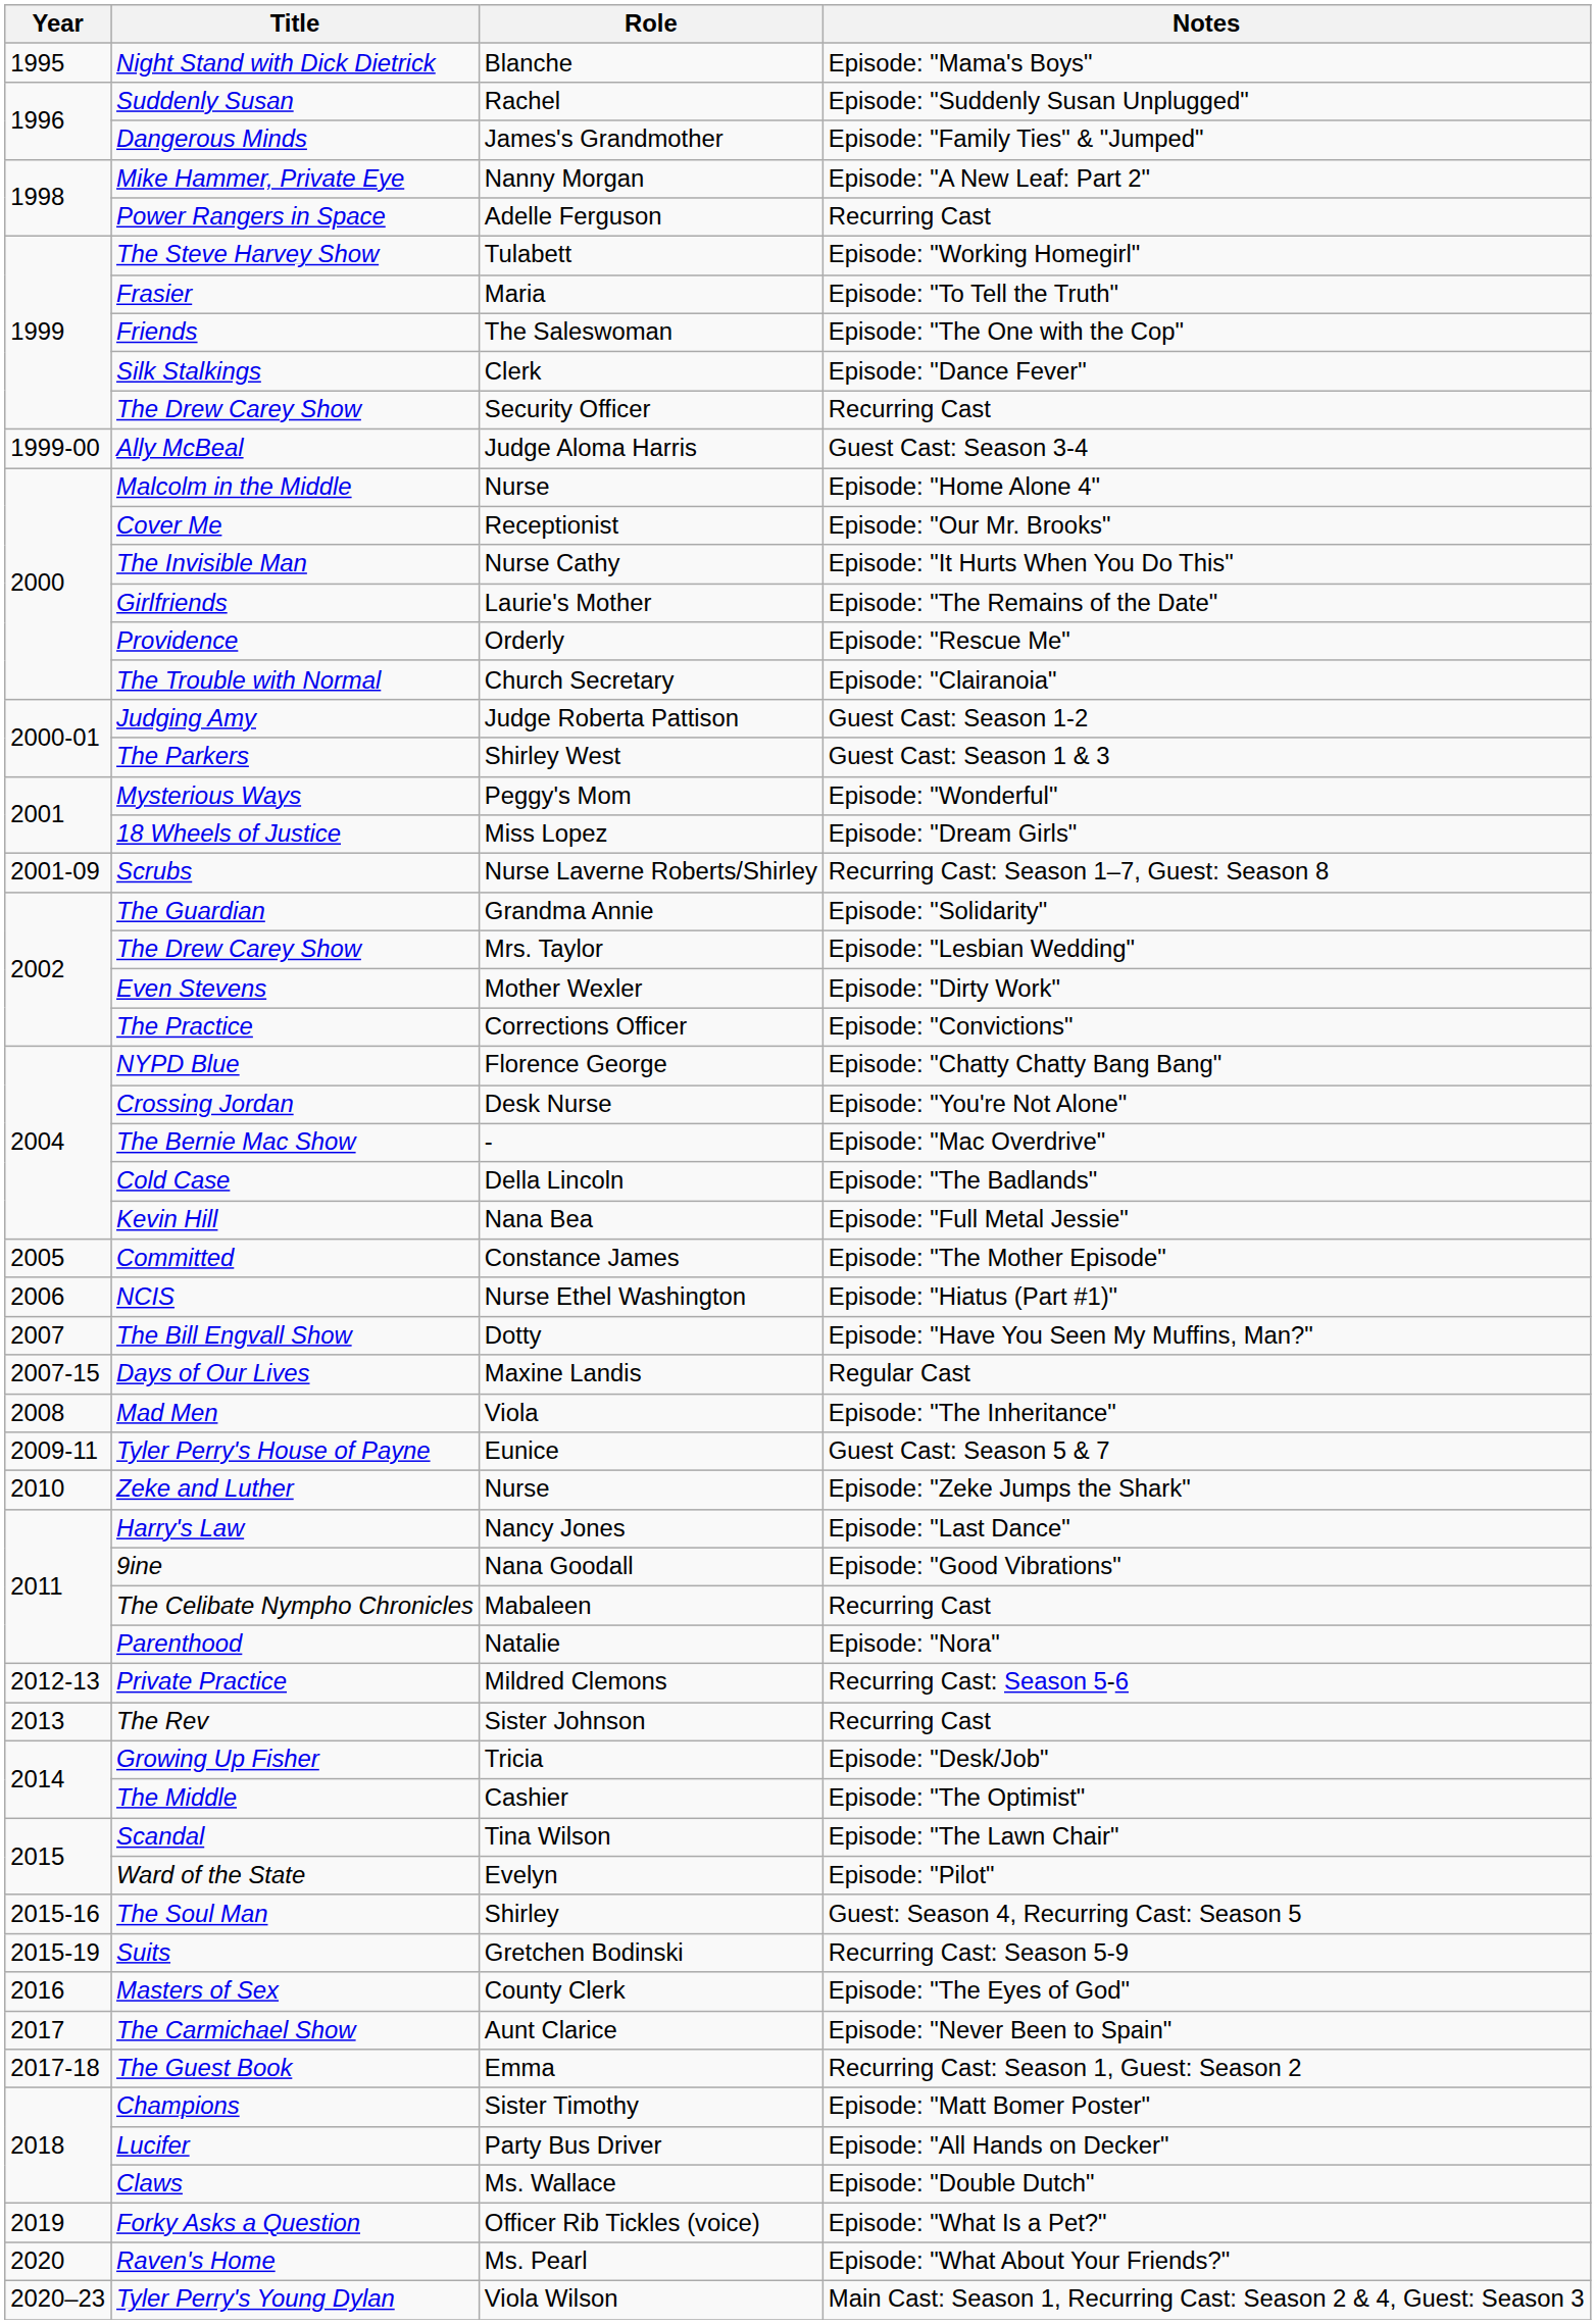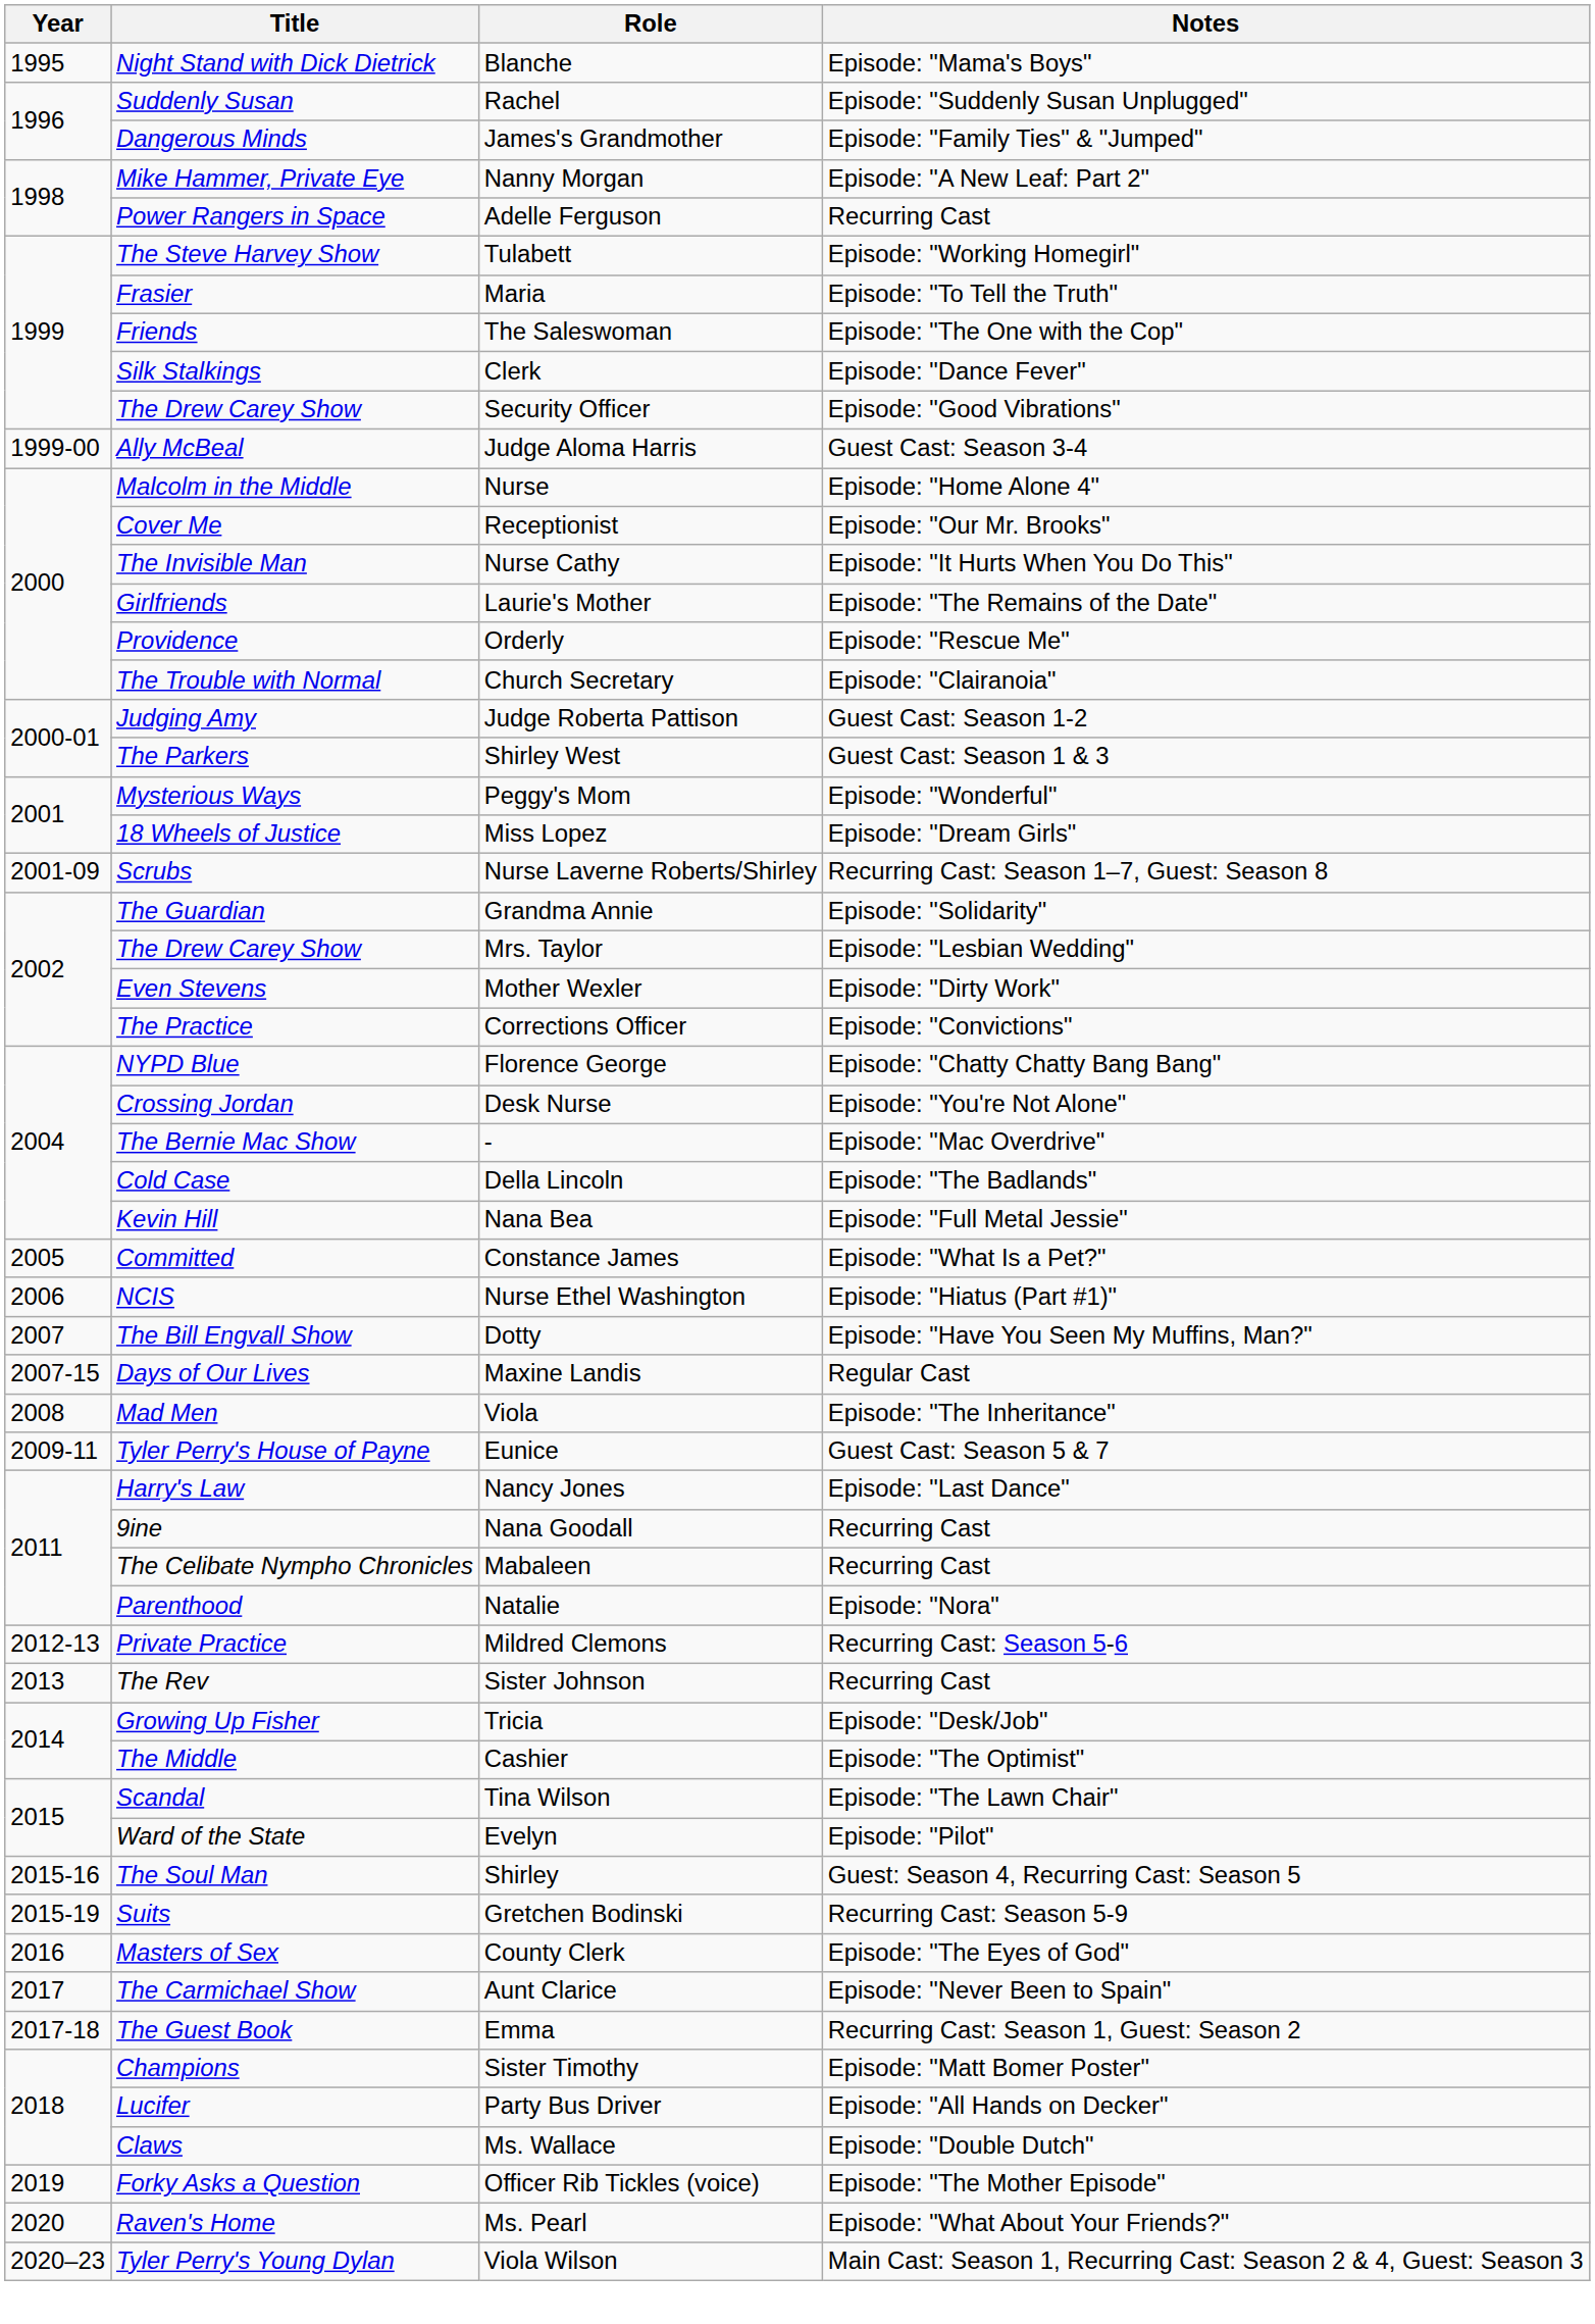 <table class="wikitable plainrowheaders sortable" style="margin-right: 0;">
 <tr>
 <th>Year</th>
 <th>Title</th>
 <th>Role</th>
 <th>Notes</th>
 </tr>
 <tr>
 <td>1995</td>
 <td><em><a href='#'>Night Stand with Dick Dietrick</a></em></td>
 <td>Blanche</td>
 <td>Episode: "Mama's Boys"</td>
 </tr>
 <tr>
 <td rowspan=2>1996</td>
 <td><em><a href='#'>Suddenly Susan</a></em></td>
 <td>Rachel</td>
 <td>Episode: "Suddenly Susan Unplugged"</td>
 </tr>
 <tr>
 <td><em><a href='#'>Dangerous Minds</a></em></td>
 <td>James's Grandmother</td>
 <td>Episode: "Family Ties" & "Jumped"</td>
 </tr>
 <tr>
 <td rowspan=2>1998</td>
 <td><em><a href='#'>Mike Hammer, Private Eye</a></em></td>
 <td>Nanny Morgan</td>
 <td>Episode: "A New Leaf: Part 2"</td>
 </tr>
 <tr>
 <td><em><a href='#'>Power Rangers in Space</a></em></td>
 <td>Adelle Ferguson</td>
 <td>Recurring Cast</td>
 </tr>
 <tr>
 <td rowspan=5>1999</td>
 <td><em><a href='#'>The Steve Harvey Show</a></em></td>
 <td>Tulabett</td>
 <td>Episode: "Working Homegirl"</td>
 </tr>
 <tr>
 <td><em><a href='#'>Frasier</a></em></td>
 <td>Maria</td>
 <td>Episode: "To Tell the Truth"</td>
 </tr>
 <tr>
 <td><em><a href='#'>Friends</a></em></td>
 <td>The Saleswoman</td>
 <td>Episode: "The One with the Cop"</td>
 </tr>
 <tr>
 <td><em><a href='#'>Silk Stalkings</a></em></td>
 <td>Clerk</td>
 <td>Episode: "Dance Fever"</td>
 </tr>
 <tr>
 <td><em><a href='#'>The Drew Carey Show</a></em></td>
 <td>Security Officer</td>
-<td>Recurring Cast</td>
+<td>Episode: "Good Vibrations"</td>
 </tr>
 <tr>
 <td>1999-00</td>
 <td><em><a href='#'>Ally McBeal</a></em></td>
 <td>Judge Aloma Harris</td>
 <td>Guest Cast: Season 3-4</td>
 </tr>
 <tr>
 <td rowspan=6>2000</td>
 <td><em><a href='#'>Malcolm in the Middle</a></em></td>
 <td>Nurse</td>
 <td>Episode: "Home Alone 4"</td>
 </tr>
 <tr>
 <td><em><a href='#'>Cover Me</a></em></td>
 <td>Receptionist</td>
 <td>Episode: "Our Mr. Brooks"</td>
 </tr>
 <tr>
 <td><em><a href='#'>The Invisible Man</a></em></td>
 <td>Nurse Cathy</td>
 <td>Episode: "It Hurts When You Do This"</td>
 </tr>
 <tr>
 <td><em><a href='#'>Girlfriends</a></em></td>
 <td>Laurie's Mother</td>
 <td>Episode: "The Remains of the Date"</td>
 </tr>
 <tr>
 <td><em><a href='#'>Providence</a></em></td>
 <td>Orderly</td>
 <td>Episode: "Rescue Me"</td>
 </tr>
 <tr>
 <td><em><a href='#'>The Trouble with Normal</a></em></td>
 <td>Church Secretary</td>
 <td>Episode: "Clairanoia"</td>
 </tr>
 <tr>
 <td rowspan=2>2000-01</td>
 <td><em><a href='#'>Judging Amy</a></em></td>
 <td>Judge Roberta Pattison</td>
 <td>Guest Cast: Season 1-2</td>
 </tr>
 <tr>
 <td><em><a href='#'>The Parkers</a></em></td>
 <td>Shirley West</td>
 <td>Guest Cast: Season 1 & 3</td>
 </tr>
 <tr>
 <td rowspan=2>2001</td>
 <td><em><a href='#'>Mysterious Ways</a></em></td>
 <td>Peggy's Mom</td>
 <td>Episode: "Wonderful"</td>
 </tr>
 <tr>
 <td><em><a href='#'>18 Wheels of Justice</a></em></td>
 <td>Miss Lopez</td>
 <td>Episode: "Dream Girls"</td>
 </tr>
 <tr>
 <td>2001-09</td>
 <td><em><a href='#'>Scrubs</a></em></td>
 <td>Nurse Laverne Roberts/Shirley</td>
 <td>Recurring Cast: Season 1–7, Guest: Season 8</td>
 </tr>
 <tr>
 <td rowspan=4>2002</td>
 <td><em><a href='#'>The Guardian</a></em></td>
 <td>Grandma Annie</td>
 <td>Episode: "Solidarity"</td>
 </tr>
 <tr>
 <td><em><a href='#'>The Drew Carey Show</a></em></td>
 <td>Mrs. Taylor</td>
 <td>Episode: "Lesbian Wedding"</td>
 </tr>
 <tr>
 <td><em><a href='#'>Even Stevens</a></em></td>
 <td>Mother Wexler</td>
 <td>Episode: "Dirty Work"</td>
 </tr>
 <tr>
 <td><em><a href='#'>The Practice</a></em></td>
 <td>Corrections Officer</td>
 <td>Episode: "Convictions"</td>
 </tr>
 <tr>
 <td rowspan=5>2004</td>
 <td><em><a href='#'>NYPD Blue</a></em></td>
 <td>Florence George</td>
 <td>Episode: "Chatty Chatty Bang Bang"</td>
 </tr>
 <tr>
 <td><em><a href='#'>Crossing Jordan</a></em></td>
 <td>Desk Nurse</td>
 <td>Episode: "You're Not Alone"</td>
 </tr>
 <tr>
 <td><em><a href='#'>The Bernie Mac Show</a></em></td>
 <td>-</td>
 <td>Episode: "Mac Overdrive"</td>
 </tr>
 <tr>
 <td><em><a href='#'>Cold Case</a></em></td>
 <td>Della Lincoln</td>
 <td>Episode: "The Badlands"</td>
 </tr>
 <tr>
 <td><em><a href='#'>Kevin Hill</a></em></td>
 <td>Nana Bea</td>
 <td>Episode: "Full Metal Jessie"</td>
 </tr>
 <tr>
 <td>2005</td>
 <td><em><a href='#'>Committed</a></em></td>
 <td>Constance James</td>
-<td>Episode: "The Mother Episode"</td>
+<td>Episode: "What Is a Pet?"</td>
 </tr>
 <tr>
 <td>2006</td>
 <td><em><a href='#'>NCIS</a></em></td>
 <td>Nurse Ethel Washington</td>
 <td>Episode: "Hiatus (Part #1)"</td>
 </tr>
 <tr>
 <td>2007</td>
 <td><em><a href='#'>The Bill Engvall Show</a></em></td>
 <td>Dotty</td>
 <td>Episode: "Have You Seen My Muffins, Man?"</td>
 </tr>
 <tr>
 <td>2007-15</td>
 <td><em><a href='#'>Days of Our Lives</a></em></td>
 <td>Maxine Landis</td>
 <td>Regular Cast</td>
 </tr>
 <tr>
 <td>2008</td>
 <td><em><a href='#'>Mad Men</a></em></td>
 <td>Viola</td>
 <td>Episode: "The Inheritance"</td>
 </tr>
 <tr>
 <td>2009-11</td>
 <td><em><a href='#'>Tyler Perry's House of Payne</a></em></td>
 <td>Eunice</td>
 <td>Guest Cast: Season 5 & 7</td>
 </tr>
 <tr>
-<td>2010</td>
-<td><em><a href='#'>Zeke and Luther</a></em></td>
-<td>Nurse</td>
-<td>Episode: "Zeke Jumps the Shark"</td>
-</tr>
-<tr>
 <td rowspan=4>2011</td>
 <td><em><a href='#'>Harry's Law</a></em></td>
 <td>Nancy Jones</td>
 <td>Episode: "Last Dance"</td>
 </tr>
 <tr>
 <td><em>9ine</em></td>
 <td>Nana Goodall</td>
-<td>Episode: "Good Vibrations"</td>
+<td>Recurring Cast</td>
 </tr>
 <tr>
 <td><em>The Celibate Nympho Chronicles</em></td>
 <td>Mabaleen</td>
 <td>Recurring Cast</td>
 </tr>
 <tr>
 <td><em><a href='#'>Parenthood</a></em></td>
 <td>Natalie</td>
 <td>Episode: "Nora"</td>
 </tr>
 <tr>
 <td>2012-13</td>
 <td><em><a href='#'>Private Practice</a></em></td>
 <td>Mildred Clemons</td>
 <td>Recurring Cast: <a href='#'>Season 5</a>-<a href='#'>6</a></td>
 </tr>
 <tr>
 <td>2013</td>
 <td><em>The Rev</em></td>
 <td>Sister Johnson</td>
 <td>Recurring Cast</td>
 </tr>
 <tr>
 <td rowspan=2>2014</td>
 <td><em><a href='#'>Growing Up Fisher</a></em></td>
 <td>Tricia</td>
 <td>Episode: "Desk/Job"</td>
 </tr>
 <tr>
 <td><em><a href='#'>The Middle</a></em></td>
 <td>Cashier</td>
 <td>Episode: "The Optimist"</td>
 </tr>
 <tr>
 <td rowspan=2>2015</td>
 <td><em><a href='#'>Scandal</a></em></td>
 <td>Tina Wilson</td>
 <td>Episode: "The Lawn Chair"</td>
 </tr>
 <tr>
 <td><em>Ward of the State</em></td>
 <td>Evelyn</td>
 <td>Episode: "Pilot"</td>
 </tr>
 <tr>
 <td>2015-16</td>
 <td><em><a href='#'>The Soul Man</a></em></td>
 <td>Shirley</td>
 <td>Guest: Season 4, Recurring Cast: Season 5</td>
 </tr>
 <tr>
 <td>2015-19</td>
 <td><em><a href='#'>Suits</a></em></td>
 <td>Gretchen Bodinski</td>
 <td>Recurring Cast: Season 5-9</td>
 </tr>
 <tr>
 <td>2016</td>
 <td><em><a href='#'>Masters of Sex</a></em></td>
 <td>County Clerk</td>
 <td>Episode: "The Eyes of God"</td>
 </tr>
 <tr>
 <td>2017</td>
 <td><em><a href='#'>The Carmichael Show</a></em></td>
 <td>Aunt Clarice</td>
 <td>Episode: "Never Been to Spain"</td>
 </tr>
 <tr>
 <td>2017-18</td>
 <td><em><a href='#'>The Guest Book</a></em></td>
 <td>Emma</td>
 <td>Recurring Cast: Season 1, Guest: Season 2</td>
 </tr>
 <tr>
 <td rowspan=3>2018</td>
 <td><em><a href='#'>Champions</a></em></td>
 <td>Sister Timothy</td>
 <td>Episode: "Matt Bomer Poster"</td>
 </tr>
 <tr>
 <td><em><a href='#'>Lucifer</a></em></td>
 <td>Party Bus Driver</td>
 <td>Episode: "All Hands on Decker"</td>
 </tr>
 <tr>
 <td><em><a href='#'>Claws</a></em></td>
 <td>Ms. Wallace</td>
 <td>Episode: "Double Dutch"</td>
 </tr>
 <tr>
 <td>2019</td>
 <td><em><a href='#'>Forky Asks a Question</a></em></td>
 <td>Officer Rib Tickles (voice)</td>
-<td>Episode: "What Is a Pet?"</td>
+<td>Episode: "The Mother Episode"</td>
 </tr>
 <tr>
 <td>2020</td>
 <td><em><a href='#'>Raven's Home</a></em></td>
 <td>Ms. Pearl</td>
 <td>Episode: "What About Your Friends?"</td>
 </tr>
 <tr>
 <td>2020–23</td>
 <td><em><a href='#'>Tyler Perry's Young Dylan</a></em></td>
 <td>Viola Wilson</td>
 <td>Main Cast: Season 1, Recurring Cast: Season 2 & 4, Guest: Season 3</td>
 </tr>
 </table>
